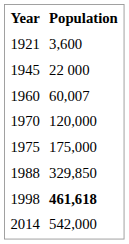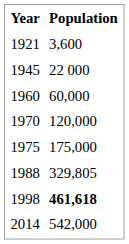 <table border="0" style="border: 1px solid #999; background-color:#FFFFFF"; cellpadding=4;>
 <tr ----bgcolor="#CCCCCC">
 <td><strong>Year</strong></td>
 <td><strong>Population</strong></td>
 </tr>
 <tr --->
 <td>1921</td>
 <td>3,600</td>
 </tr>
 <tr ----bgcolor="#EFEFEF">
 <td>1945</td>
 <td>22 000</td>
 </tr>
 <tr ---->
 <td>1960</td>
-<td>60,007</td>
+<td>60,000</td>
 </tr>
 <tr ----bgcolor="#EFEFEF">
 <td>1970</td>
 <td>120,000</td>
 </tr>
 <tr ---->
 <td>1975</td>
 <td>175,000</td>
 </tr>
 <tr ----bgcolor="#EFEFEF">
 <td>1988</td>
-<td>329,850</td>
+<td>329,805</td>
 </tr>
 <tr ---->
 <td>1998</td>
 <td><strong>461,618</strong></td>
 </tr>
 <tr ----bgcolor="#EFEFEF">
 <td>2014</td>
 <td>542,000</td>
 </tr>
 </table>
